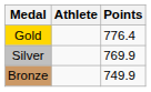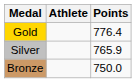 <table class="wikitable">
 <tr>
 <th>Medal</th>
 <th>Athlete</th>
 <th>Points</th>
 </tr>
 <tr>
 <td style="text-align:center;background-color:gold;">Gold</td>
 <td></td>
 <td>776.4</td>
 </tr>
 <tr>
 <td style="text-align:center;background-color:silver;">Silver</td>
 <td></td>
-<td>769.9</td>
+<td>765.9</td>
 </tr>
 <tr>
 <td style="text-align:center;background-color:#CC9966;">Bronze</td>
 <td></td>
-<td>749.9</td>
+<td>750.0</td>
 </tr>
 </table>
